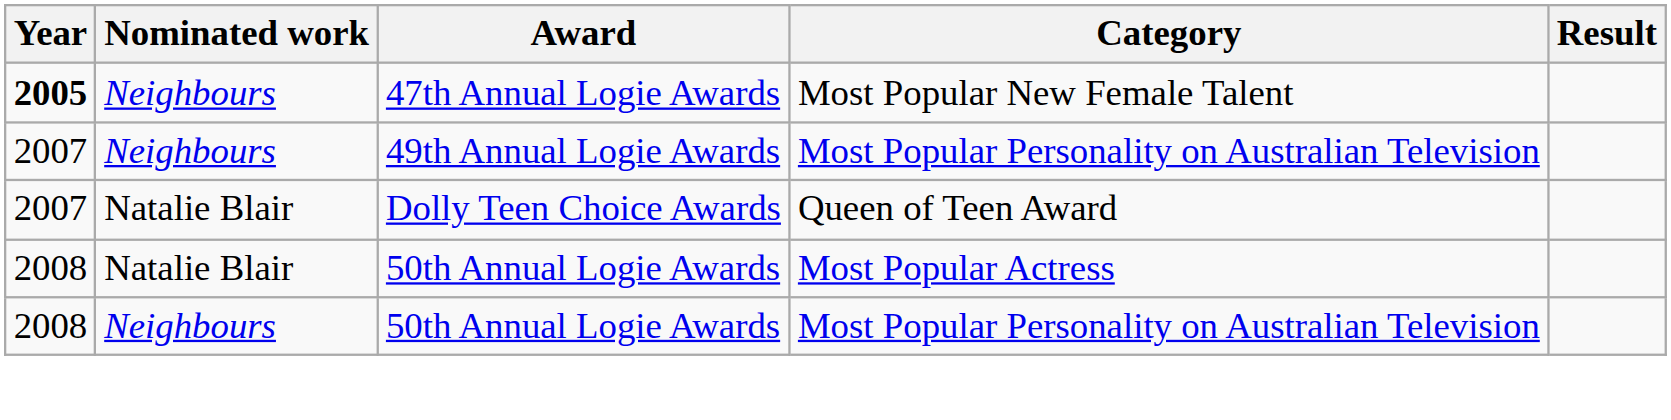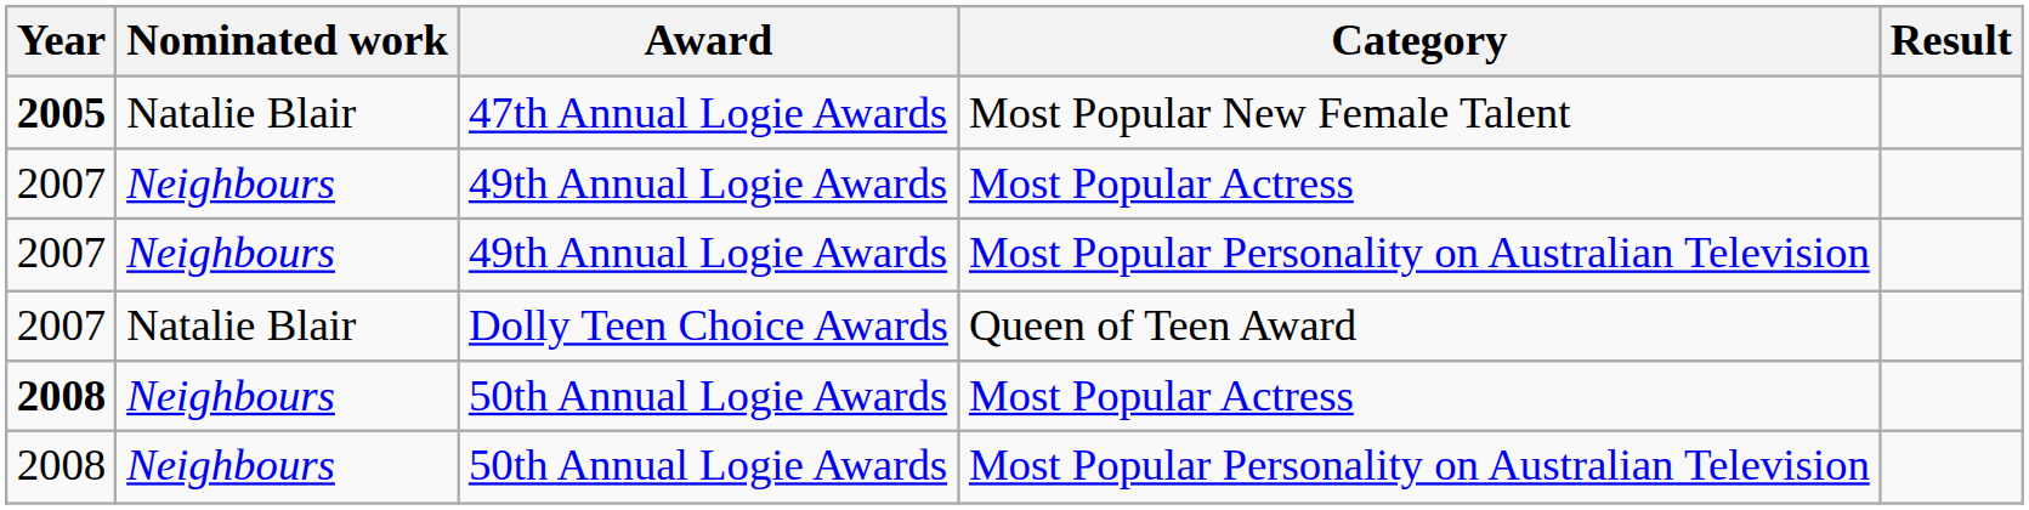 <table class="wikitable sortable">
 <tr>
 <th>Year</th>
 <th>Nominated work</th>
 <th>Award</th>
 <th>Category</th>
 <th>Result</th>
 </tr>
 <tr>
 <td><strong>2005</strong></td>
-<td><em><a href='#'>Neighbours</a></em></td>
+<td>Natalie Blair</td>
 <td><a href='#'>47th Annual Logie Awards</a></td>
 <td>Most Popular New Female Talent</td>
+<td></td>
+</tr>
+<tr>
+<td>2007</td>
+<td><em><a href='#'>Neighbours</a></em></td>
+<td><a href='#'>49th Annual Logie Awards</a></td>
+<td><a href='#'> Most Popular Actress</a></td>
 <td></td>
 </tr>
 <tr>
 <td>2007</td>
 <td><em><a href='#'>Neighbours</a></em></td>
 <td><a href='#'>49th Annual Logie Awards</a></td>
 <td><a href='#'>Most Popular Personality on Australian Television</a></td>
 <td></td>
 </tr>
 <tr>
 <td>2007</td>
 <td>Natalie Blair</td>
 <td><a href='#'>Dolly Teen Choice Awards</a></td>
 <td>Queen of Teen Award</td>
 <td></td>
 </tr>
 <tr>
-<td>2008</td>
-<td>Natalie Blair</td>
+<td><strong>2008</strong></td>
+<td><em><a href='#'>Neighbours</a></em></td>
 <td><a href='#'>50th Annual Logie Awards</a></td>
 <td><a href='#'> Most Popular Actress</a></td>
 <td></td>
 </tr>
 <tr>
 <td>2008</td>
 <td><em><a href='#'>Neighbours</a></em></td>
 <td><a href='#'>50th Annual Logie Awards</a></td>
 <td><a href='#'>Most Popular Personality on Australian Television</a></td>
 <td></td>
 </tr>
 </table>
